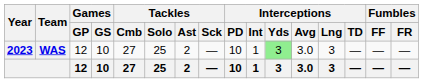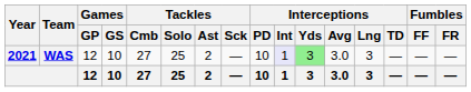 <table class="wikitable" style="text-align:center;">
 <tr>
 <th rowspan="2">Year</th>
 <th rowspan="2">Team</th>
 <th colspan="2">Games</th>
 <th colspan="4">Tackles</th>
 <th colspan="6">Interceptions</th>
 <th colspan="2">Fumbles</th>
 </tr>
 <tr>
 <th>GP</th>
 <th>GS</th>
 <th>Cmb</th>
 <th>Solo</th>
 <th>Ast</th>
 <th>Sck</th>
 <th>PD</th>
 <th>Int</th>
 <th>Yds</th>
 <th>Avg</th>
 <th>Lng</th>
 <th>TD</th>
 <th>FF</th>
 <th>FR</th>
 </tr>
 <tr>
-<th><a href='#'>2023</a></th>
+<th><a href='#'>2021</a></th>
 <th><a href='#'>WAS</a></th>
 <td>12</td>
 <td>10</td>
 <td>27</td>
 <td>25</td>
 <td>2</td>
 <td>—</td>
 <td>10</td>
-<td>1</td>
+<td style="background: lavender;">1</td>
 <td style="background: lightgreen;">3</td>
 <td>3.0</td>
 <td>3</td>
 <td>—</td>
 <td>—</td>
 <td>—</td>
 </tr>
 <tr>
 <th colspan="2"></th>
 <th>12</th>
 <th>10</th>
 <th>27</th>
 <th>25</th>
 <th>2</th>
 <th>—</th>
 <th>10</th>
 <th>1</th>
 <th>3</th>
 <th>3.0</th>
 <th>3</th>
 <th>—</th>
 <th>—</th>
 <th>—</th>
 </tr>
 </table>
